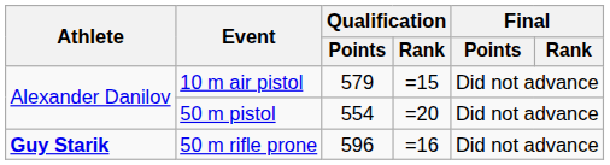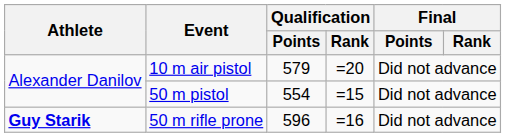 <table class="wikitable" style="font-size:90%">
 <tr>
 <th rowspan="2">Athlete</th>
 <th rowspan="2">Event</th>
 <th colspan=2>Qualification</th>
 <th colspan=2>Final</th>
 </tr>
 <tr style="font-size:95%">
 <th>Points</th>
 <th>Rank</th>
 <th>Points</th>
 <th>Rank</th>
 </tr>
 <tr align=center>
 <td align=left rowspan=2><a href='#'>Alexander Danilov</a></td>
 <td align=left><a href='#'>10 m air pistol</a></td>
 <td>579</td>
-<td>=15</td>
+<td>=20</td>
 <td colspan=2>Did not advance</td>
 </tr>
 <tr align=center>
 <td align=left><a href='#'>50 m pistol</a></td>
 <td>554</td>
-<td>=20</td>
+<td>=15</td>
 <td colspan=2>Did not advance</td>
 </tr>
 <tr align=center>
 <td align=left><strong><a href='#'>Guy Starik</a></strong></td>
 <td align=left><a href='#'>50 m rifle prone</a></td>
 <td>596</td>
 <td>=16</td>
 <td colspan=2>Did not advance</td>
 </tr>
 </table>
